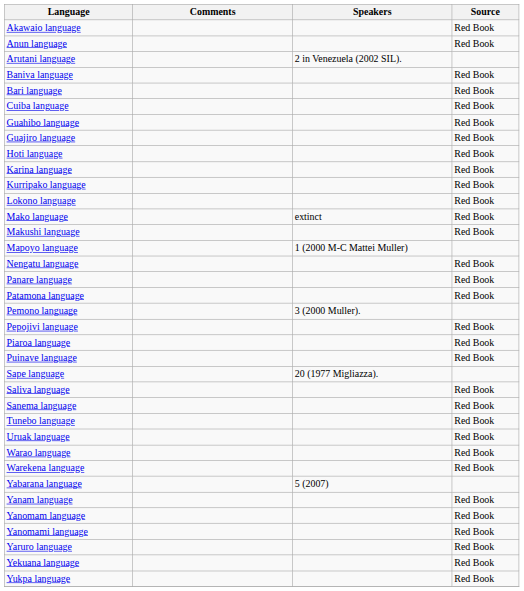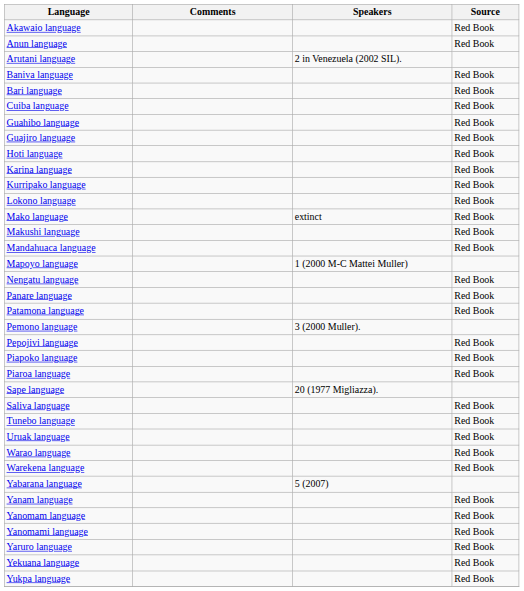 <table class="wikitable">
 <tr>
 <th width=200pt>Language</th>
 <th width=250pt>Comments</th>
 <th width=250pt>Speakers</th>
 <th width=100pt>Source</th>
 </tr>
 <tr>
 <td><a href='#'>Akawaio language</a></td>
 <td></td>
 <td></td>
 <td>Red Book</td>
 </tr>
 <tr>
 <td><a href='#'>Anun language</a></td>
 <td></td>
 <td></td>
 <td>Red Book</td>
 </tr>
 <tr>
 <td><a href='#'>Arutani language</a></td>
 <td></td>
 <td>2 in Venezuela (2002 SIL).</td>
 <td></td>
 </tr>
 <tr>
 <td><a href='#'>Baniva language</a></td>
 <td></td>
 <td></td>
 <td>Red Book</td>
 </tr>
 <tr>
 <td><a href='#'>Bari language</a></td>
 <td></td>
 <td></td>
 <td>Red Book</td>
 </tr>
 <tr>
 <td><a href='#'>Cuiba language</a></td>
 <td></td>
 <td></td>
 <td>Red Book</td>
 </tr>
 <tr>
 <td><a href='#'>Guahibo language</a></td>
 <td></td>
 <td></td>
 <td>Red Book</td>
 </tr>
 <tr>
 <td><a href='#'>Guajiro language</a></td>
 <td></td>
 <td></td>
 <td>Red Book</td>
 </tr>
 <tr>
 <td><a href='#'>Hoti language</a></td>
 <td></td>
 <td></td>
 <td>Red Book</td>
 </tr>
 <tr>
 <td><a href='#'>Karina language</a></td>
 <td></td>
 <td></td>
 <td>Red Book</td>
 </tr>
 <tr>
 <td><a href='#'>Kurripako language</a></td>
 <td></td>
 <td></td>
 <td>Red Book</td>
 </tr>
 <tr>
 <td><a href='#'>Lokono language</a></td>
 <td></td>
 <td></td>
 <td>Red Book</td>
 </tr>
 <tr>
 <td><a href='#'>Mako language</a></td>
 <td></td>
 <td>extinct</td>
 <td>Red Book</td>
 </tr>
 <tr>
 <td><a href='#'>Makushi language</a></td>
 <td></td>
 <td></td>
 <td>Red Book</td>
 </tr>
 <tr>
+<td><a href='#'>Mandahuaca language</a></td>
+<td></td>
+<td></td>
+<td>Red Book</td>
+</tr>
+<tr>
 <td><a href='#'>Mapoyo language</a></td>
 <td></td>
 <td>1 (2000 M-C Mattei Muller)</td>
 <td></td>
 </tr>
 <tr>
 <td><a href='#'>Nengatu language</a></td>
 <td></td>
 <td></td>
 <td>Red Book</td>
 </tr>
 <tr>
 <td><a href='#'>Panare language</a></td>
 <td></td>
 <td></td>
 <td>Red Book</td>
 </tr>
 <tr>
 <td><a href='#'>Patamona language</a></td>
 <td></td>
 <td></td>
 <td>Red Book</td>
 </tr>
 <tr>
 <td><a href='#'>Pemono language</a></td>
 <td></td>
 <td>3 (2000 Muller).</td>
 <td></td>
 </tr>
 <tr>
 <td><a href='#'>Pepojivi language</a></td>
 <td></td>
 <td></td>
 <td>Red Book</td>
 </tr>
 <tr>
-<td><a href='#'>Piaroa language</a></td>
+<td><a href='#'>Piapoko language</a></td>
 <td></td>
 <td></td>
 <td>Red Book</td>
 </tr>
 <tr>
-<td><a href='#'>Puinave language</a></td>
+<td><a href='#'>Piaroa language</a></td>
 <td></td>
 <td></td>
 <td>Red Book</td>
 </tr>
 <tr>
 <td><a href='#'>Sape language</a></td>
 <td></td>
 <td>20 (1977 Migliazza).</td>
 <td></td>
 </tr>
 <tr>
 <td><a href='#'>Saliva language</a></td>
-<td></td>
-<td></td>
-<td>Red Book</td>
-</tr>
-<tr>
-<td><a href='#'>Sanema language</a></td>
 <td></td>
 <td></td>
 <td>Red Book</td>
 </tr>
 <tr>
 <td><a href='#'>Tunebo language</a></td>
 <td></td>
 <td></td>
 <td>Red Book</td>
 </tr>
 <tr>
 <td><a href='#'>Uruak language</a></td>
 <td></td>
 <td></td>
 <td>Red Book</td>
 </tr>
 <tr>
 <td><a href='#'>Warao language</a></td>
 <td></td>
 <td></td>
 <td>Red Book</td>
 </tr>
 <tr>
 <td><a href='#'>Warekena language</a></td>
 <td></td>
 <td></td>
 <td>Red Book</td>
 </tr>
 <tr>
 <td><a href='#'>Yabarana language</a></td>
 <td></td>
 <td>5 (2007)</td>
 <td></td>
 </tr>
 <tr>
 <td><a href='#'>Yanam language</a></td>
 <td></td>
 <td></td>
 <td>Red Book</td>
 </tr>
 <tr>
 <td><a href='#'>Yanomam language</a></td>
 <td></td>
 <td></td>
 <td>Red Book</td>
 </tr>
 <tr>
 <td><a href='#'>Yanomami language</a></td>
 <td></td>
 <td></td>
 <td>Red Book</td>
 </tr>
 <tr>
 <td><a href='#'>Yaruro language</a></td>
 <td></td>
 <td></td>
 <td>Red Book</td>
 </tr>
 <tr>
 <td><a href='#'>Yekuana language</a></td>
 <td></td>
 <td></td>
 <td>Red Book</td>
 </tr>
 <tr>
 <td><a href='#'>Yukpa language</a></td>
 <td></td>
 <td></td>
 <td>Red Book</td>
 </tr>
 <tr>
 </tr>
 </table>
